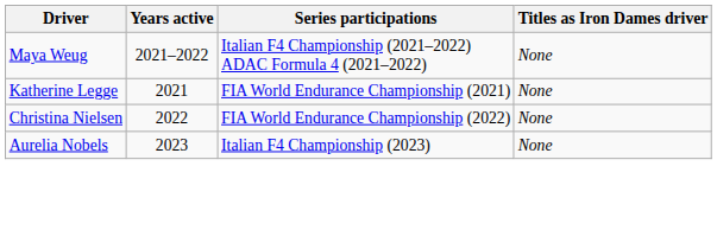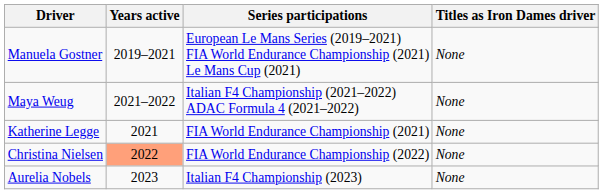 <table class="wikitable sortable" style="font-size: 90%;">
 <tr>
 <th>Driver</th>
 <th>Years active</th>
 <th>Series participations</th>
 <th>Titles as Iron Dames driver</th>
+</tr>
+<tr>
+<td> <a href='#'>Manuela Gostner</a></td>
+<td align="center">2019–2021</td>
+<td><a href='#'>European Le Mans Series</a> (2019–2021)<br><a href='#'>FIA World Endurance Championship</a> (2021)<br><a href='#'>Le Mans Cup</a> (2021)</td>
+<td><em>None</em></td>
 </tr>
 <tr>
 <td> <a href='#'>Maya Weug</a></td>
 <td align="center">2021–2022</td>
 <td><a href='#'>Italian F4 Championship</a> (2021–2022)<br><a href='#'>ADAC Formula 4</a> (2021–2022)</td>
 <td><em>None</em></td>
 </tr>
 <tr>
 <td> <a href='#'>Katherine Legge</a></td>
 <td align="center">2021</td>
 <td><a href='#'>FIA World Endurance Championship</a> (2021)</td>
 <td><em>None</em></td>
 </tr>
 <tr>
 <td> <a href='#'>Christina Nielsen</a></td>
-<td align="center">2022</td>
+<td align="center" style="background: lightsalmon;">2022</td>
 <td><a href='#'>FIA World Endurance Championship</a> (2022)</td>
 <td><em>None</em></td>
 </tr>
 <tr>
 <td> <a href='#'>Aurelia Nobels</a></td>
 <td align="center">2023</td>
 <td><a href='#'>Italian F4 Championship</a> (2023)</td>
 <td><em>None</em></td>
 </tr>
 </table>
